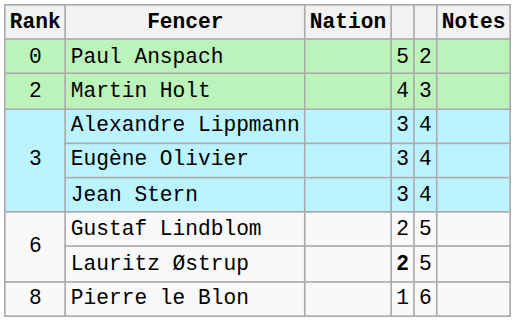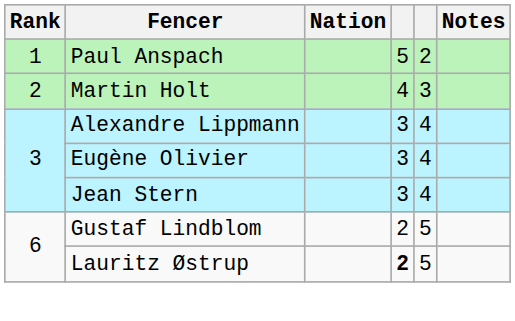 <table class="wikitable sortable" style="text-align:center">
 <tr>
 <th>Rank</th>
 <th>Fencer</th>
 <th>Nation</th>
 <th></th>
 <th></th>
 <th>Notes</th>
 </tr>
 <tr bgcolor=bbf3bb>
-<td>0</td>
+<td>1</td>
 <td align=left>Paul Anspach</td>
 <td align=left></td>
 <td>5</td>
 <td>2</td>
 <td></td>
 </tr>
 <tr bgcolor=bbf3bb>
 <td>2</td>
 <td align=left>Martin Holt</td>
 <td align=left></td>
 <td>4</td>
 <td>3</td>
 <td></td>
 </tr>
 <tr bgcolor=bbf3ff>
 <td rowspan=3>3</td>
 <td align=left>Alexandre Lippmann</td>
 <td align=left></td>
 <td>3</td>
 <td>4</td>
 <td></td>
 </tr>
 <tr bgcolor=bbf3ff>
 <td align=left>Eugène Olivier</td>
 <td align=left></td>
 <td>3</td>
 <td>4</td>
 <td></td>
 </tr>
 <tr bgcolor=bbf3ff>
 <td align=left>Jean Stern</td>
 <td align=left></td>
 <td>3</td>
 <td>4</td>
 <td></td>
 </tr>
 <tr>
 <td rowspan=2>6</td>
 <td align=left>Gustaf Lindblom</td>
 <td align=left></td>
 <td>2</td>
 <td>5</td>
 <td></td>
 </tr>
 <tr>
 <td align=left>Lauritz Østrup</td>
 <td align=left></td>
 <td><strong>2</strong></td>
 <td>5</td>
 <td></td>
 </tr>
-<tr>
-<td>8</td>
-<td align=left>Pierre le Blon</td>
-<td align=left></td>
-<td>1</td>
-<td>6</td>
-<td></td>
-</tr>
 </table>
